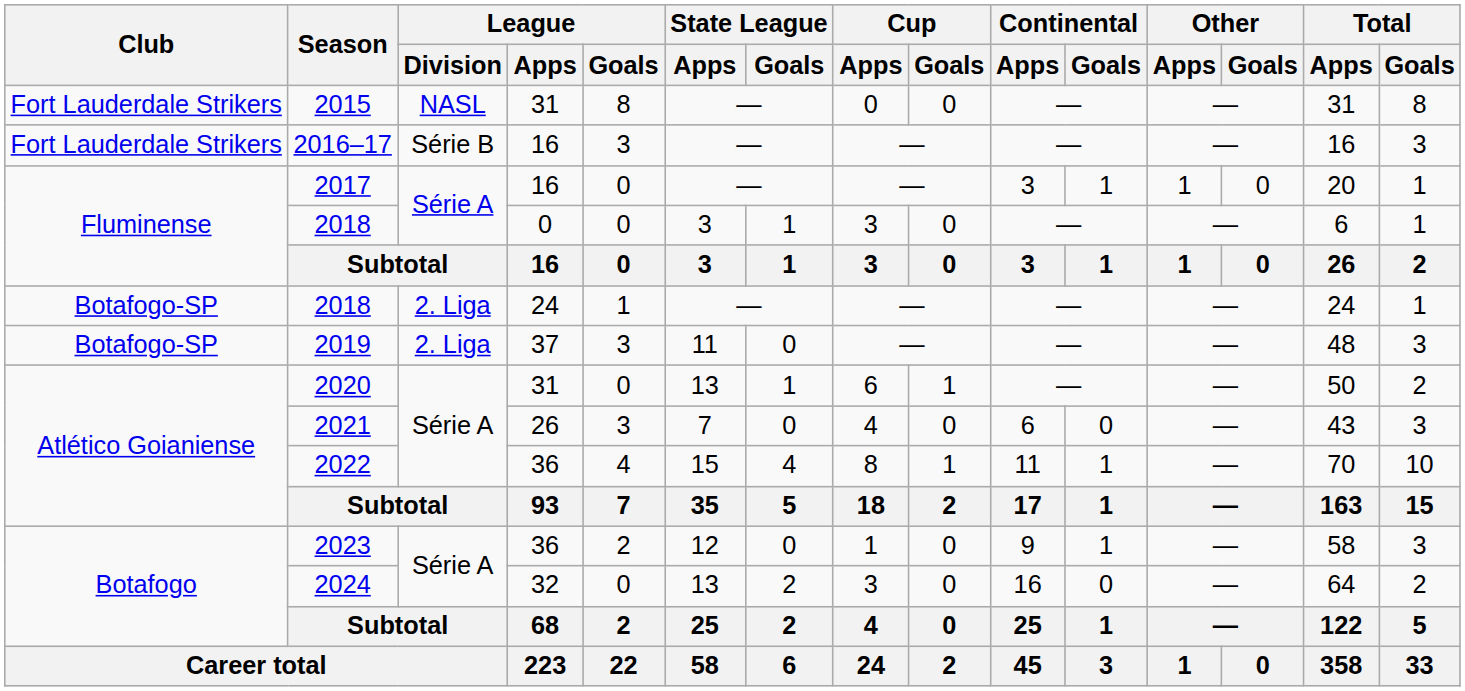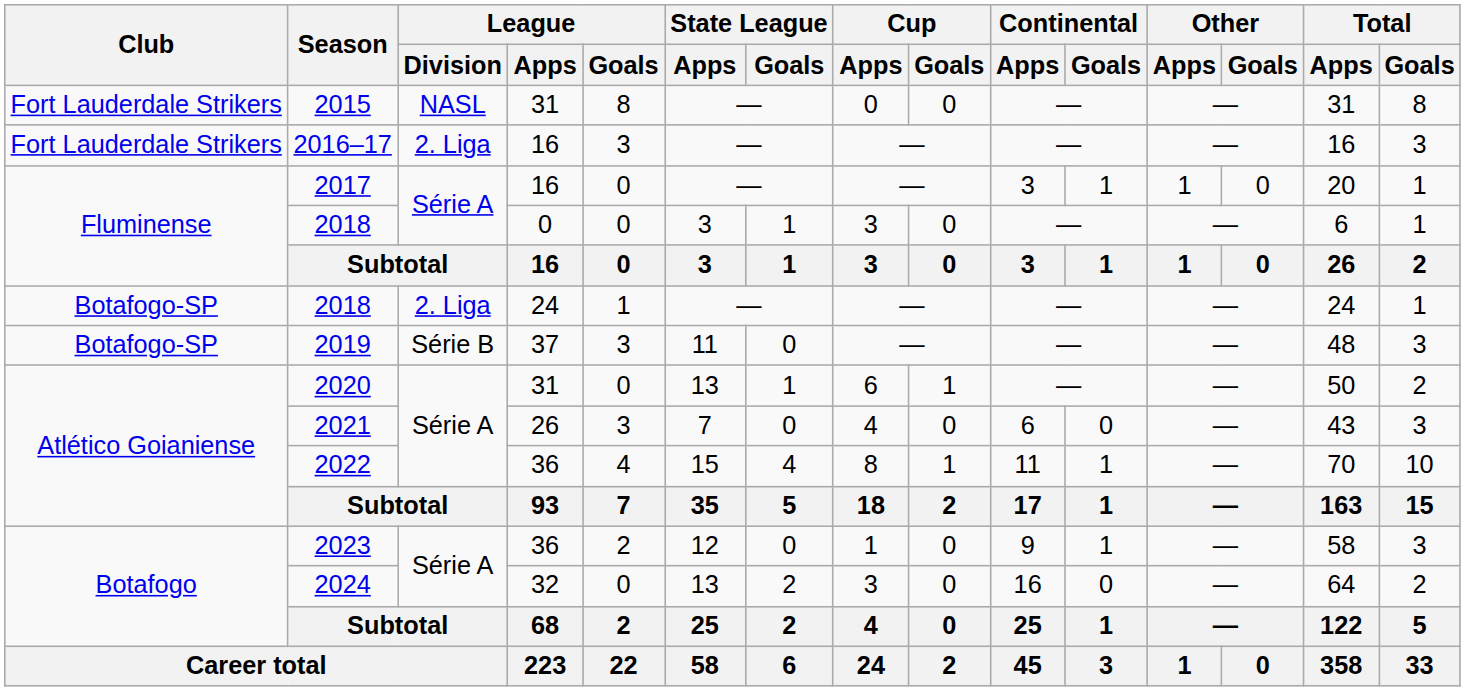 <table class="wikitable" style="text-align: center;">
 <tr>
 <th rowspan="2">Club</th>
 <th rowspan="2">Season</th>
 <th colspan="3">League</th>
 <th colspan="2">State League</th>
 <th colspan="2">Cup</th>
 <th colspan="2">Continental</th>
 <th colspan="2">Other</th>
 <th colspan="2">Total</th>
 </tr>
 <tr>
 <th>Division</th>
 <th>Apps</th>
 <th>Goals</th>
 <th>Apps</th>
 <th>Goals</th>
 <th>Apps</th>
 <th>Goals</th>
 <th>Apps</th>
 <th>Goals</th>
 <th>Apps</th>
 <th>Goals</th>
 <th>Apps</th>
 <th>Goals</th>
 </tr>
 <tr>
 <td valign="center"><a href='#'>Fort Lauderdale Strikers</a></td>
 <td><a href='#'>2015</a></td>
 <td><a href='#'>NASL</a></td>
 <td>31</td>
 <td>8</td>
 <td colspan="2">—</td>
 <td>0</td>
 <td>0</td>
 <td colspan="2">—</td>
 <td colspan="2">—</td>
 <td>31</td>
 <td>8</td>
 </tr>
 <tr>
 <td valign="center"><a href='#'>Fort Lauderdale Strikers</a></td>
 <td><a href='#'>2016–17</a></td>
-<td>Série B</td>
+<td><a href='#'>2. Liga</a></td>
 <td>16</td>
 <td>3</td>
 <td colspan="2">—</td>
 <td colspan="2">—</td>
 <td colspan="2">—</td>
 <td colspan="2">—</td>
 <td>16</td>
 <td>3</td>
 </tr>
 <tr>
 <td rowspan="3" valign="center"><a href='#'>Fluminense</a></td>
 <td><a href='#'>2017</a></td>
 <td rowspan="2"><a href='#'>Série A</a></td>
 <td>16</td>
 <td>0</td>
 <td colspan="2">—</td>
 <td colspan="2">—</td>
 <td>3</td>
 <td>1</td>
 <td>1</td>
 <td>0</td>
 <td>20</td>
 <td>1</td>
 </tr>
 <tr>
 <td><a href='#'>2018</a></td>
 <td>0</td>
 <td>0</td>
 <td>3</td>
 <td>1</td>
 <td>3</td>
 <td>0</td>
 <td colspan="2">—</td>
 <td colspan="2">—</td>
 <td>6</td>
 <td>1</td>
 </tr>
 <tr>
 <th colspan="2">Subtotal</th>
 <th>16</th>
 <th>0</th>
 <th>3</th>
 <th>1</th>
 <th>3</th>
 <th>0</th>
 <th>3</th>
 <th>1</th>
 <th>1</th>
 <th>0</th>
 <th>26</th>
 <th>2</th>
 </tr>
 <tr>
 <td valign="center"><a href='#'>Botafogo-SP</a></td>
 <td><a href='#'>2018</a></td>
 <td><a href='#'>2. Liga</a></td>
 <td>24</td>
 <td>1</td>
 <td colspan="2">—</td>
 <td colspan="2">—</td>
 <td colspan="2">—</td>
 <td colspan="2">—</td>
 <td>24</td>
 <td>1</td>
 </tr>
 <tr>
 <td valign="center"><a href='#'>Botafogo-SP</a></td>
 <td><a href='#'>2019</a></td>
-<td><a href='#'>2. Liga</a></td>
+<td>Série B</td>
 <td>37</td>
 <td>3</td>
 <td>11</td>
 <td>0</td>
 <td colspan="2">—</td>
 <td colspan="2">—</td>
 <td colspan="2">—</td>
 <td>48</td>
 <td>3</td>
 </tr>
 <tr>
 <td rowspan="4" valign="center"><a href='#'>Atlético Goianiense</a></td>
 <td><a href='#'>2020</a></td>
 <td rowspan="3">Série A</td>
 <td>31</td>
 <td>0</td>
 <td>13</td>
 <td>1</td>
 <td>6</td>
 <td>1</td>
 <td colspan="2">—</td>
 <td colspan="2">—</td>
 <td>50</td>
 <td>2</td>
 </tr>
 <tr>
 <td><a href='#'>2021</a></td>
 <td>26</td>
 <td>3</td>
 <td>7</td>
 <td>0</td>
 <td>4</td>
 <td>0</td>
 <td>6</td>
 <td>0</td>
 <td colspan="2">—</td>
 <td>43</td>
 <td>3</td>
 </tr>
 <tr>
 <td><a href='#'>2022</a></td>
 <td>36</td>
 <td>4</td>
 <td>15</td>
 <td>4</td>
 <td>8</td>
 <td>1</td>
 <td>11</td>
 <td>1</td>
 <td colspan="2">—</td>
 <td>70</td>
 <td>10</td>
 </tr>
 <tr>
 <th colspan="2">Subtotal</th>
 <th>93</th>
 <th>7</th>
 <th>35</th>
 <th>5</th>
 <th>18</th>
 <th>2</th>
 <th>17</th>
 <th>1</th>
 <th colspan="2">—</th>
 <th>163</th>
 <th>15</th>
 </tr>
 <tr>
 <td rowspan="3" valign="center"><a href='#'>Botafogo</a></td>
 <td><a href='#'>2023</a></td>
 <td rowspan="2">Série A</td>
 <td>36</td>
 <td>2</td>
 <td>12</td>
 <td>0</td>
 <td>1</td>
 <td>0</td>
 <td>9</td>
 <td>1</td>
 <td colspan="2">—</td>
 <td>58</td>
 <td>3</td>
 </tr>
 <tr>
 <td><a href='#'>2024</a></td>
 <td>32</td>
 <td>0</td>
 <td>13</td>
 <td>2</td>
 <td>3</td>
 <td>0</td>
 <td>16</td>
 <td>0</td>
 <td colspan="2">—</td>
 <td>64</td>
 <td>2</td>
 </tr>
 <tr>
 <th colspan="2">Subtotal</th>
 <th>68</th>
 <th>2</th>
 <th>25</th>
 <th>2</th>
 <th>4</th>
 <th>0</th>
 <th>25</th>
 <th>1</th>
 <th colspan="2">—</th>
 <th>122</th>
 <th>5</th>
 </tr>
 <tr>
 <th colspan="3"><strong>Career total</strong></th>
 <th>223</th>
 <th>22</th>
 <th>58</th>
 <th>6</th>
 <th>24</th>
 <th>2</th>
 <th>45</th>
 <th>3</th>
 <th>1</th>
 <th>0</th>
 <th>358</th>
 <th>33</th>
 </tr>
 </table>
